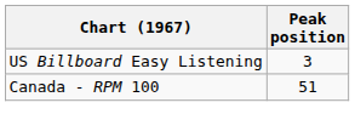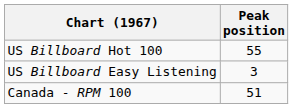 <table class="wikitable sortable">
 <tr>
 <th align="left">Chart (1967)</th>
 <th style="text-align:center;">Peak<br>position</th>
+</tr>
+<tr>
+<td align="left">US <em>Billboard</em> Hot 100</td>
+<td style="text-align:center;">55</td>
 </tr>
 <tr>
 <td align="left">US <em>Billboard</em> Easy Listening</td>
 <td style="text-align:center;">3</td>
 </tr>
 <tr>
 <td align="left">Canada - <em>RPM</em> 100</td>
 <td style="text-align:center;">51</td>
 </tr>
 </table>
